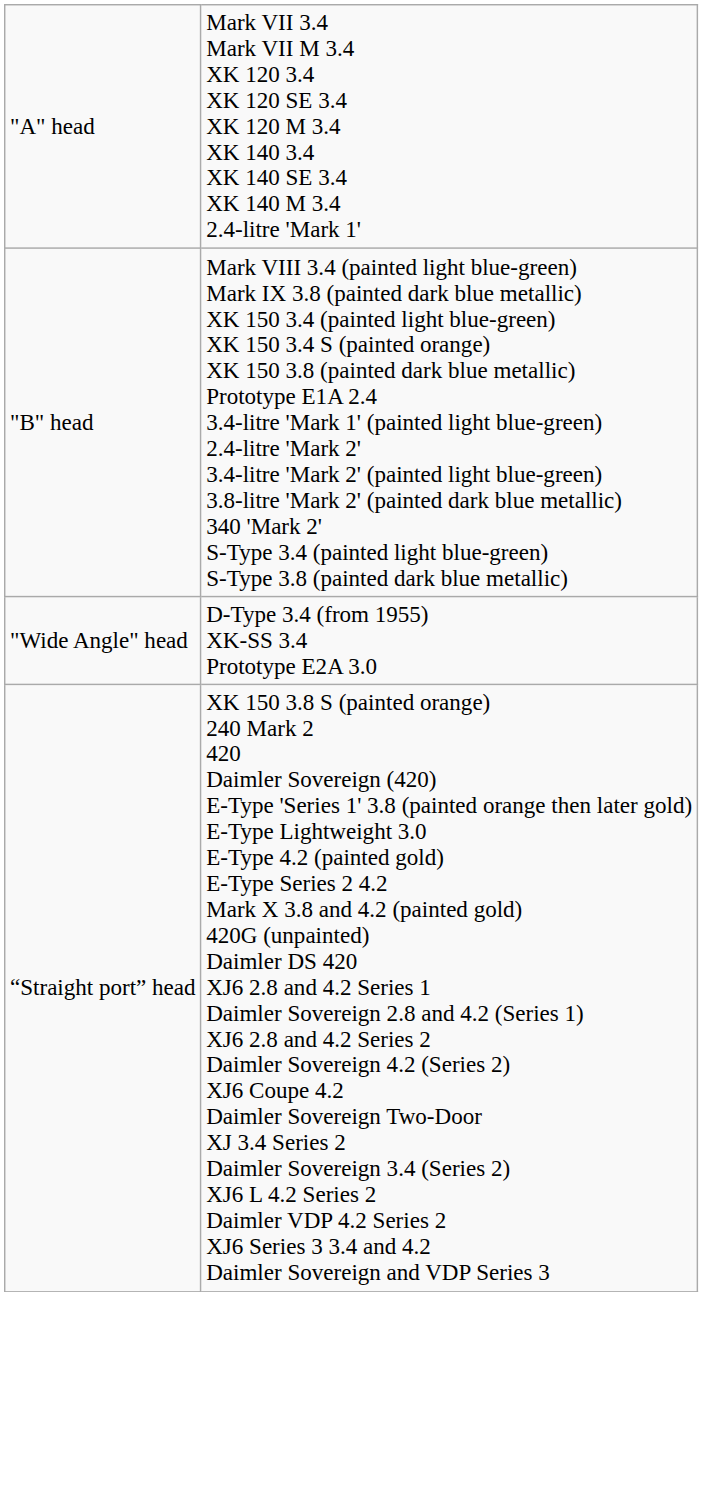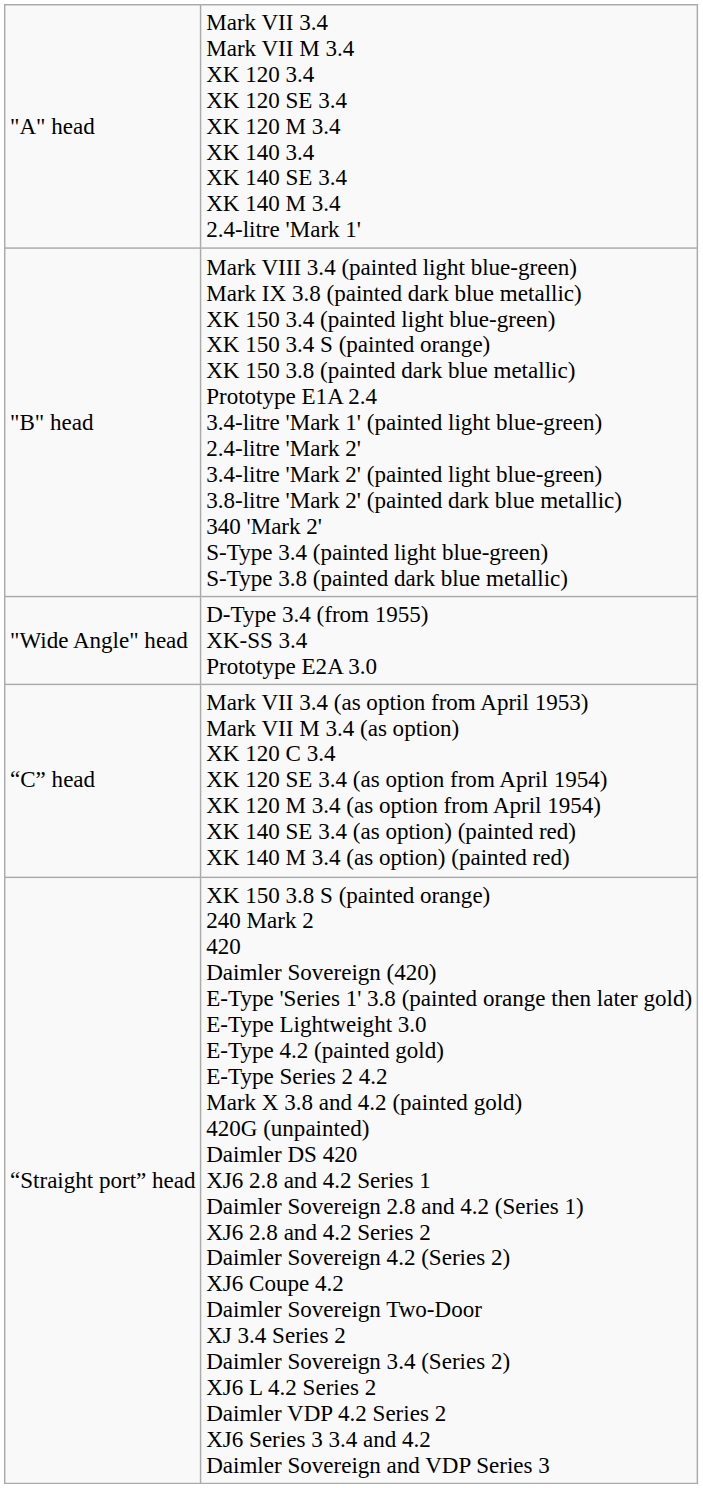 <table class="wikitable">
 <tr>
 <td>"A" head</td>
 <td>Mark VII 3.4<br>Mark VII M 3.4<br>XK 120 3.4<br>XK 120 SE 3.4<br>XK 120 M 3.4<br>XK 140 3.4<br>XK 140 SE 3.4 <br>XK 140 M 3.4 <br>2.4-litre 'Mark 1'</td>
 </tr>
 <tr>
 <td>"B" head</td>
 <td>Mark VIII 3.4 (painted light blue-green) <br>Mark IX 3.8 (painted dark blue metallic) <br>XK 150 3.4 (painted light blue-green) <br>XK 150 3.4 S (painted orange) <br>XK 150 3.8 (painted dark blue metallic) <br>Prototype E1A 2.4 <br>3.4-litre 'Mark 1' (painted light blue-green) <br>2.4-litre 'Mark 2'<br>3.4-litre 'Mark 2' (painted light blue-green) <br>3.8-litre 'Mark 2' (painted dark blue metallic) <br>340 'Mark 2'<br>S-Type 3.4 (painted light blue-green) <br>S-Type 3.8 (painted dark blue metallic)</td>
 </tr>
 <tr>
 <td>"Wide Angle" head</td>
 <td>D-Type 3.4 (from 1955) <br>XK-SS 3.4 <br>Prototype E2A 3.0 <br></td>
 </tr>
 <tr>
+<td>“C” head</td>
+<td>Mark VII  3.4 (as option from April 1953) <br>Mark VII M 3.4 (as option) <br>XK 120 C 3.4 <br>XK 120 SE 3.4 (as option from April 1954) <br>XK 120 M 3.4 (as option from April 1954) <br>XK 140 SE 3.4 (as option) (painted red) <br>XK 140 M 3.4 (as option) (painted red)</td>
+</tr>
+<tr>
 <td>“Straight port” head</td>
 <td>XK 150 3.8 S (painted orange) <br>240 Mark 2<br>420<br>Daimler Sovereign (420)<br>E-Type 'Series 1' 3.8 (painted orange then later gold) <br>E-Type Lightweight 3.0 <br>E-Type 4.2 (painted gold) <br>E-Type Series 2 4.2 <br>Mark X 3.8 and 4.2 (painted gold) <br>420G (unpainted) <br>Daimler DS 420 <br>XJ6 2.8 and 4.2 Series 1 <br>Daimler Sovereign 2.8 and 4.2 (Series 1) <br>XJ6 2.8 and 4.2 Series 2 <br>Daimler Sovereign 4.2 (Series 2) <br>XJ6 Coupe 4.2 <br>Daimler Sovereign Two-Door <br>XJ 3.4 Series 2 <br>Daimler Sovereign 3.4 (Series 2) <br>XJ6 L 4.2 Series 2 <br>Daimler VDP 4.2 Series 2 <br>XJ6 Series 3 3.4 and 4.2<br>Daimler Sovereign and VDP Series 3</td>
 </tr>
 <tr>
 </tr>
 </table>
